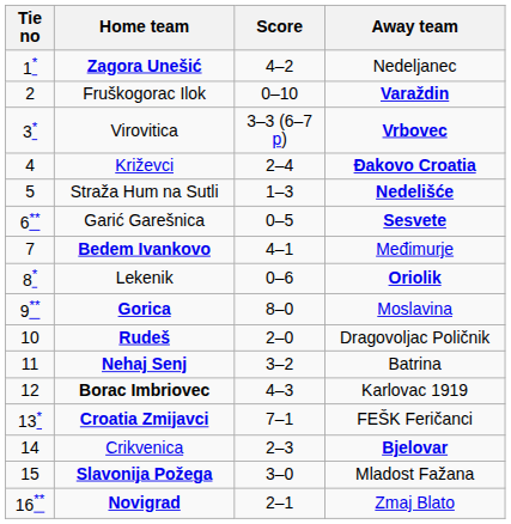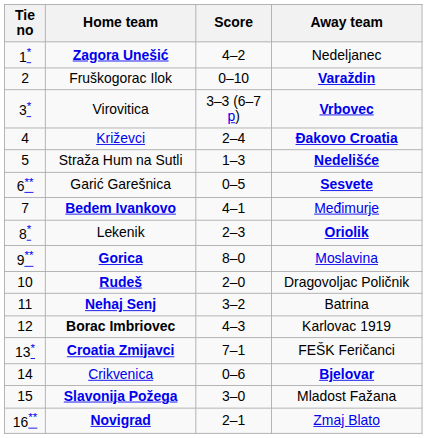 <table class="wikitable" style="text-align: center">
 <tr>
 <th width=40>Tie no</th>
 <th width=165>Home team</th>
 <th width=80>Score</th>
 <th width=165>Away team</th>
 </tr>
 <tr>
 <td>1<a href='#'><sup>*</sup></a></td>
 <td><strong><a href='#'>Zagora Unešić</a></strong></td>
 <td>4–2</td>
 <td>Nedeljanec</td>
 </tr>
 <tr>
 <td>2</td>
 <td>Fruškogorac Ilok</td>
 <td>0–10</td>
 <td><strong><a href='#'>Varaždin</a></strong></td>
 </tr>
 <tr>
 <td>3<a href='#'><sup>*</sup></a></td>
 <td>Virovitica</td>
 <td>3–3 (6–7 <a href='#'>p</a>)</td>
 <td><strong><a href='#'>Vrbovec</a></strong></td>
 </tr>
 <tr>
 <td>4</td>
 <td><a href='#'>Križevci</a></td>
 <td>2–4 </td>
 <td><strong><a href='#'>Đakovo Croatia</a></strong></td>
 </tr>
 <tr>
 <td>5</td>
 <td>Straža Hum na Sutli</td>
 <td>1–3 </td>
 <td><strong><a href='#'>Nedelišće</a></strong></td>
 </tr>
 <tr>
 <td>6<a href='#'><sup>**</sup></a></td>
 <td>Garić Garešnica</td>
 <td>0–5</td>
 <td><strong><a href='#'>Sesvete</a></strong></td>
 </tr>
 <tr>
 <td>7</td>
 <td><strong><a href='#'>Bedem Ivankovo</a></strong></td>
 <td>4–1 </td>
 <td><a href='#'>Međimurje</a></td>
 </tr>
 <tr>
 <td>8<a href='#'><sup>*</sup></a></td>
 <td>Lekenik</td>
-<td>0–6</td>
+<td>2–3 </td>
 <td><strong><a href='#'>Oriolik</a></strong></td>
 </tr>
 <tr>
 <td>9<a href='#'><sup>**</sup></a></td>
 <td><strong><a href='#'>Gorica</a></strong></td>
 <td>8–0</td>
 <td><a href='#'>Moslavina</a></td>
 </tr>
 <tr>
 <td>10</td>
 <td><strong><a href='#'>Rudeš</a></strong></td>
 <td>2–0</td>
 <td>Dragovoljac Poličnik</td>
 </tr>
 <tr>
 <td>11</td>
 <td><strong><a href='#'>Nehaj Senj</a></strong></td>
 <td>3–2 </td>
 <td>Batrina</td>
 </tr>
 <tr>
 <td>12</td>
 <td><strong>Borac Imbriovec</strong></td>
 <td>4–3 </td>
 <td>Karlovac 1919</td>
 </tr>
 <tr>
 <td>13<a href='#'><sup>*</sup></a></td>
 <td><strong><a href='#'>Croatia Zmijavci</a></strong></td>
 <td>7–1</td>
 <td>FEŠK Feričanci</td>
 </tr>
 <tr>
 <td>14</td>
 <td><a href='#'>Crikvenica</a></td>
-<td>2–3 </td>
+<td>0–6</td>
 <td><strong><a href='#'>Bjelovar</a></strong></td>
 </tr>
 <tr>
 <td>15</td>
 <td><strong><a href='#'>Slavonija Požega</a></strong></td>
 <td>3–0</td>
 <td>Mladost Fažana</td>
 </tr>
 <tr>
 <td>16<a href='#'><sup>**</sup></a></td>
 <td><strong><a href='#'>Novigrad</a></strong></td>
 <td>2–1</td>
 <td><a href='#'>Zmaj Blato</a></td>
 </tr>
 </table>
